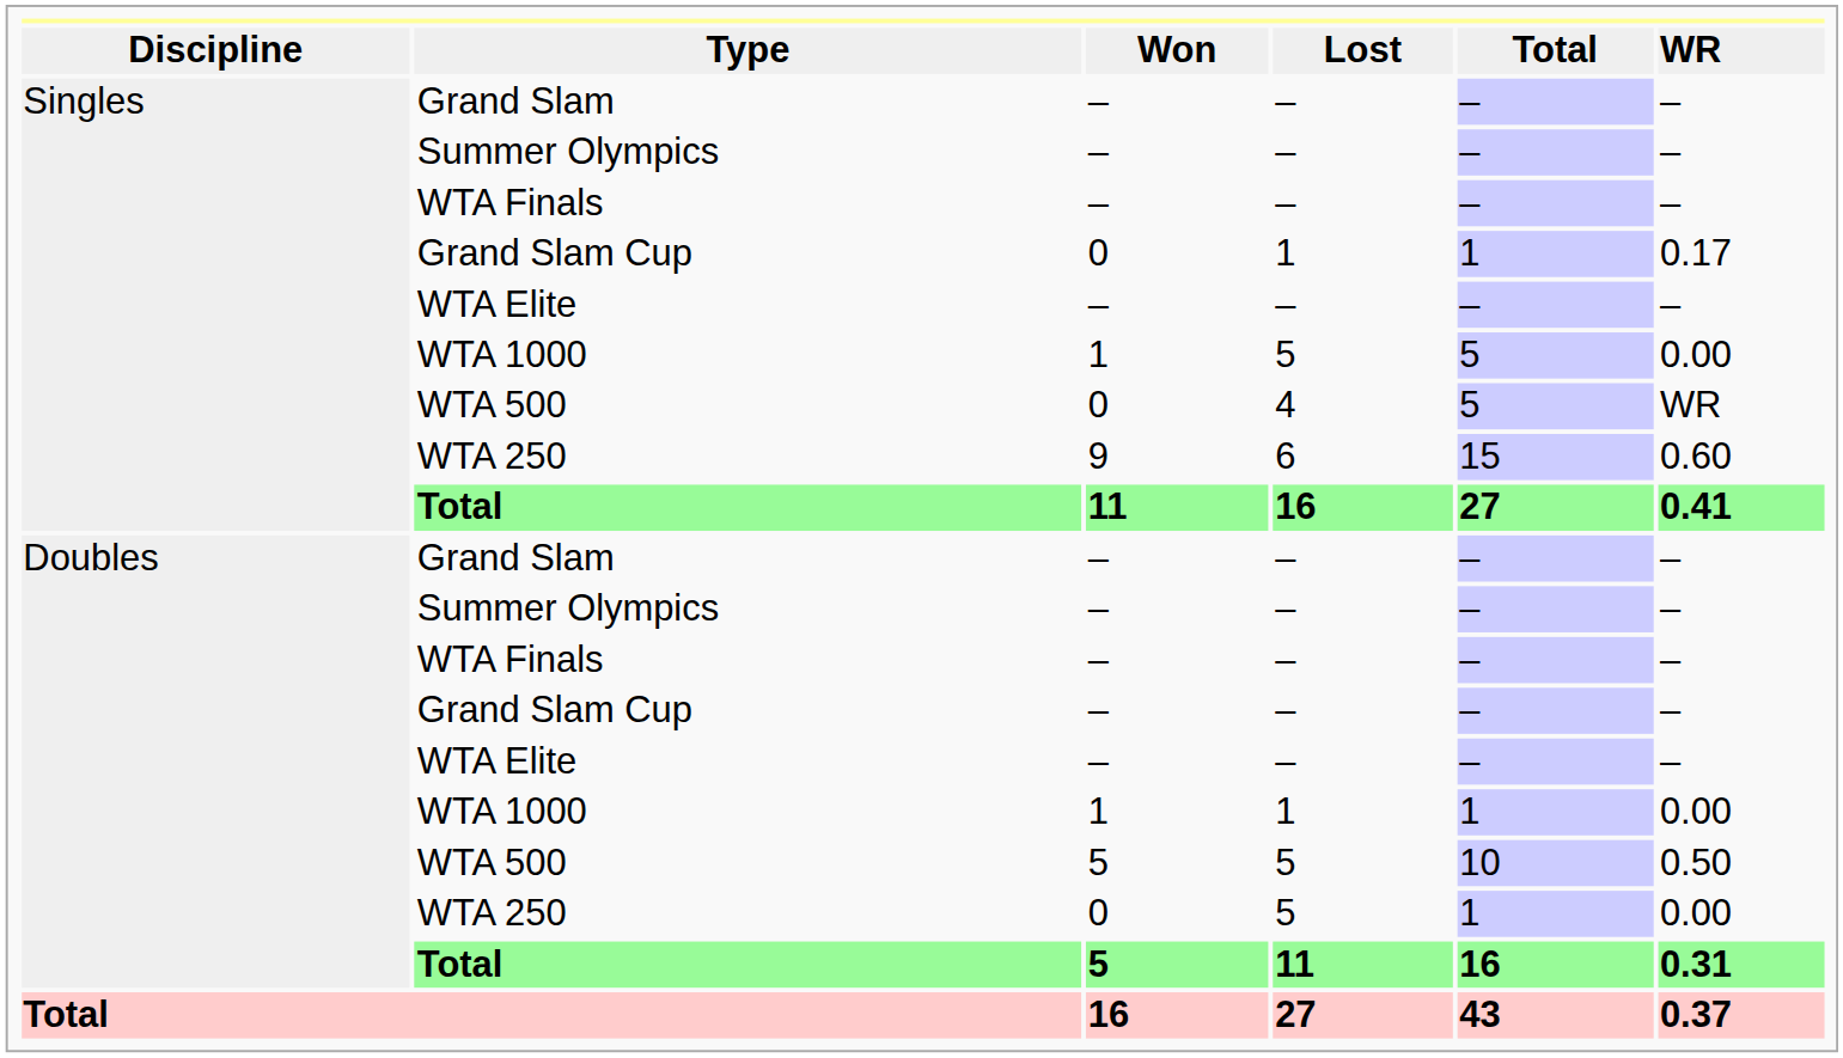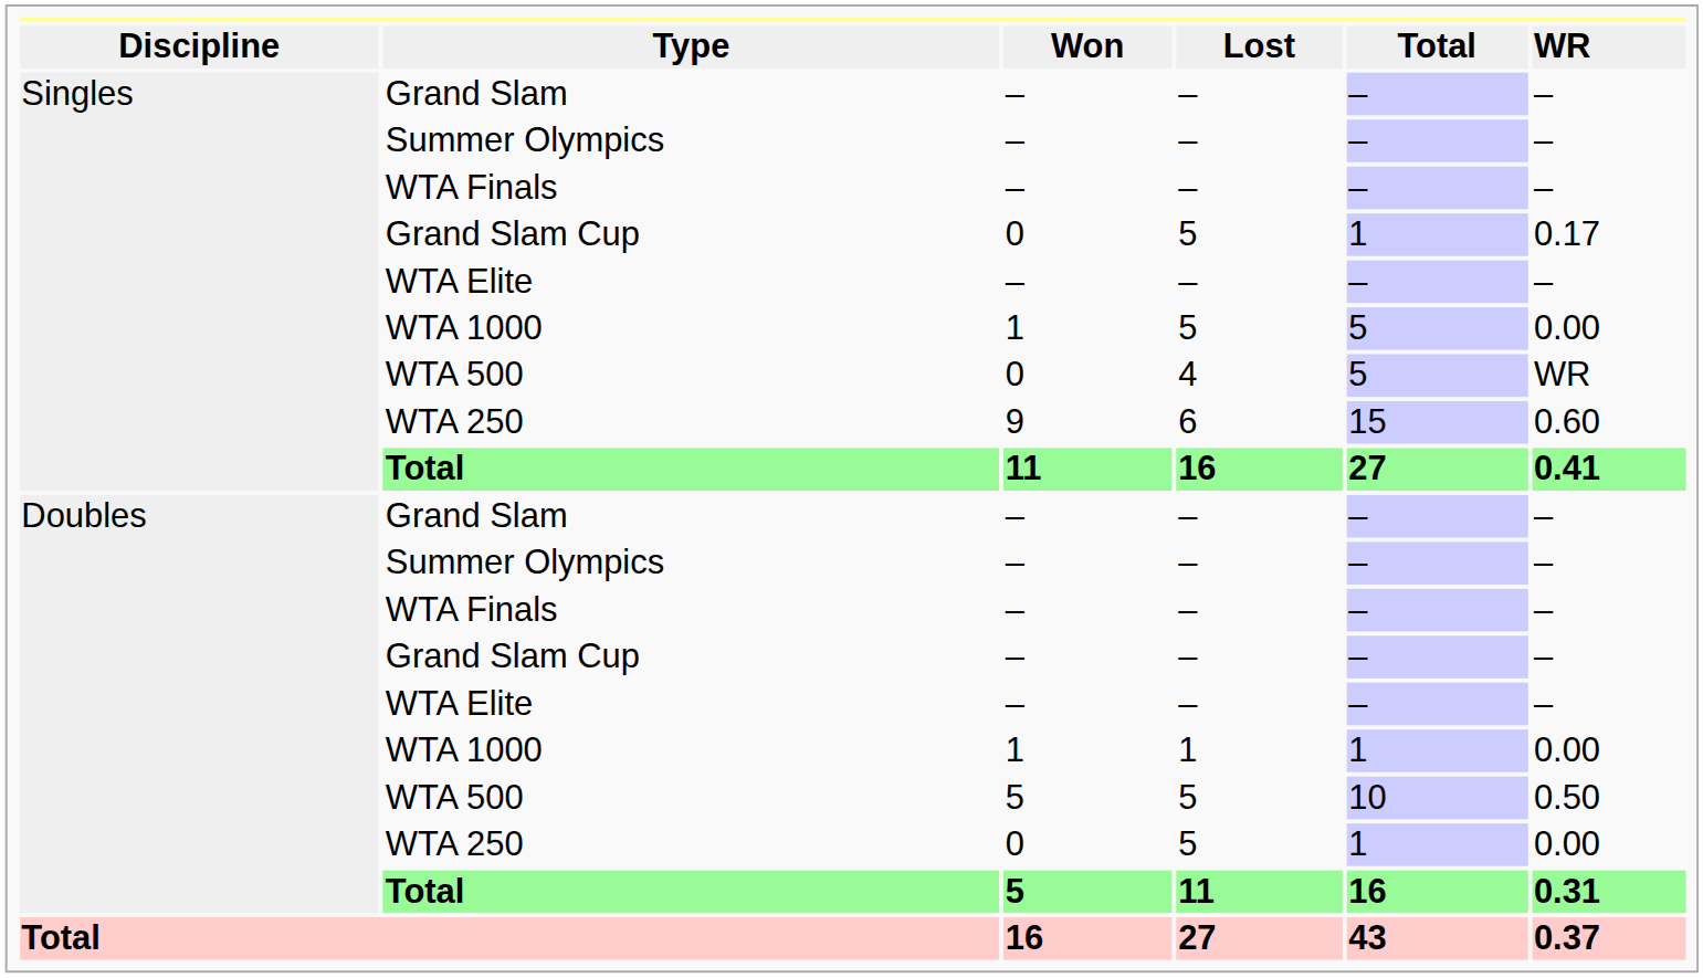 <table class="infobox vcard vevent nowrap" width="40%">
 <tr bgcolor=FFFF99>
 <th colspan=6></th>
 </tr>
 <tr style=background:#efefef;font-weight:bold>
 <th>Discipline</th>
 <th>Type</th>
 <th>Won</th>
 <th>Lost</th>
 <th>Total</th>
 <td>WR</td>
 </tr>
 <tr>
 <td rowspan="9" bgcolor=efefef>Singles</td>
 <td>Grand Slam</td>
 <td>–</td>
 <td>–</td>
 <td bgcolor="CCCCFF">–</td>
 <td>–</td>
 </tr>
 <tr>
 <td>Summer Olympics</td>
 <td>–</td>
 <td>–</td>
 <td bgcolor="CCCCFF">–</td>
 <td>–</td>
 </tr>
 <tr>
 <td>WTA Finals</td>
 <td>–</td>
 <td>–</td>
 <td bgcolor="CCCCFF">–</td>
 <td>–</td>
 </tr>
 <tr>
 <td>Grand Slam Cup</td>
 <td>0</td>
-<td>1</td>
+<td>5</td>
 <td bgcolor="CCCCFF">1</td>
 <td>0.17</td>
 </tr>
 <tr>
 <td>WTA Elite</td>
 <td>–</td>
 <td>–</td>
 <td bgcolor="CCCCFF">–</td>
 <td>–</td>
 </tr>
 <tr>
 <td>WTA 1000</td>
 <td>1</td>
 <td>5</td>
 <td bgcolor="CCCCFF">5</td>
 <td>0.00</td>
 </tr>
 <tr>
 <td>WTA 500</td>
 <td>0</td>
 <td>4</td>
 <td bgcolor="CCCCFF">5</td>
 <td>WR</td>
 </tr>
 <tr>
 <td>WTA 250</td>
 <td>9</td>
 <td>6</td>
 <td bgcolor="CCCCFF">15</td>
 <td>0.60</td>
 </tr>
 <tr style="background:#98FB98;font-weight:bold">
 <td><strong>Total</strong></td>
 <td>11</td>
 <td>16</td>
 <td>27</td>
 <td>0.41</td>
 </tr>
 <tr>
 <td rowspan="9" bgcolor=efefef>Doubles</td>
 <td>Grand Slam</td>
 <td>–</td>
 <td>–</td>
 <td bgcolor="CCCCFF">–</td>
 <td>–</td>
 </tr>
 <tr>
 <td>Summer Olympics</td>
 <td>–</td>
 <td>–</td>
 <td bgcolor="CCCCFF">–</td>
 <td>–</td>
 </tr>
 <tr>
 <td>WTA Finals</td>
 <td>–</td>
 <td>–</td>
 <td bgcolor="CCCCFF">–</td>
 <td>–</td>
 </tr>
 <tr>
 <td>Grand Slam Cup</td>
 <td>–</td>
 <td>–</td>
 <td bgcolor="CCCCFF">–</td>
 <td>–</td>
 </tr>
 <tr>
 <td>WTA Elite</td>
 <td>–</td>
 <td>–</td>
 <td bgcolor="CCCCFF">–</td>
 <td>–</td>
 </tr>
 <tr>
 <td>WTA 1000</td>
 <td>1</td>
 <td>1</td>
 <td bgcolor="CCCCFF">1</td>
 <td>0.00</td>
 </tr>
 <tr>
 <td>WTA 500</td>
 <td>5</td>
 <td>5</td>
 <td bgcolor="CCCCFF">10</td>
 <td>0.50</td>
 </tr>
 <tr>
 <td>WTA 250</td>
 <td>0</td>
 <td>5</td>
 <td bgcolor="CCCCFF">1</td>
 <td>0.00</td>
 </tr>
 <tr style="background:#98FB98;font-weight:bold">
 <td><strong>Total</strong></td>
 <td>5</td>
 <td>11</td>
 <td>16</td>
 <td>0.31</td>
 </tr>
 <tr style="background:#FCC;font-weight:bold">
 <td colspan="2"><strong>Total</strong></td>
 <td>16</td>
 <td>27</td>
 <td>43</td>
 <td>0.37</td>
 </tr>
 </table>
